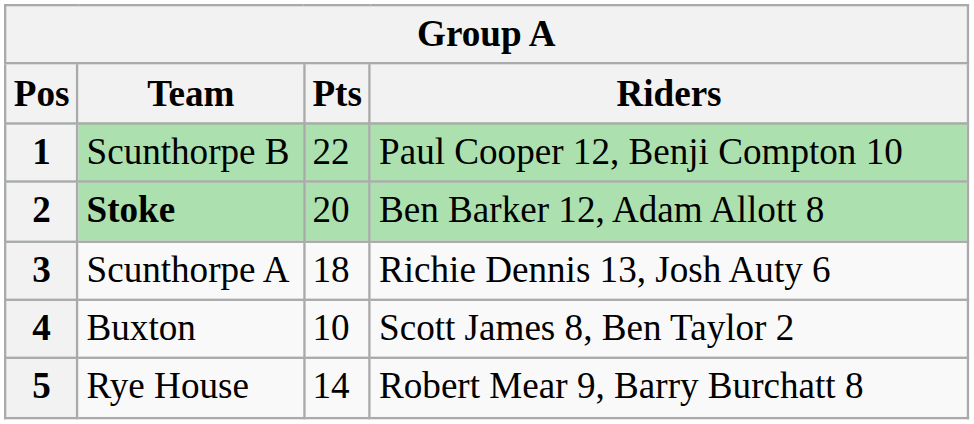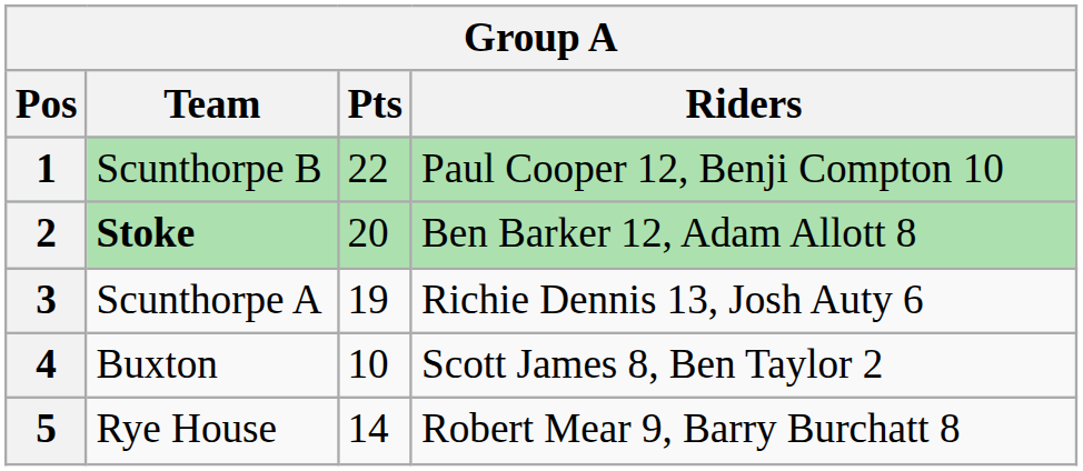 <table class="wikitable">
 <tr>
 <th colspan="4">Group A</th>
 </tr>
 <tr>
 <th width=20>Pos</th>
 <th width=90>Team</th>
 <th width=20>Pts</th>
 <th width=250>Riders</th>
 </tr>
 <tr style="background:#ACE1AF;">
 <th>1</th>
 <td>Scunthorpe B</td>
 <td>22</td>
 <td>Paul Cooper 12, Benji Compton 10</td>
 </tr>
 <tr style="background:#ACE1AF;">
 <th>2</th>
 <td><strong>Stoke</strong></td>
 <td>20</td>
 <td>Ben Barker 12, Adam Allott 8</td>
 </tr>
 <tr>
 <th>3</th>
 <td>Scunthorpe A</td>
-<td>18</td>
+<td>19</td>
 <td>Richie Dennis 13, Josh Auty 6</td>
 </tr>
 <tr>
 <th>4</th>
 <td>Buxton</td>
 <td>10</td>
 <td>Scott James 8, Ben Taylor 2</td>
 </tr>
 <tr>
 <th>5</th>
 <td>Rye House</td>
 <td>14</td>
 <td>Robert Mear 9, Barry Burchatt 8</td>
 </tr>
 </table>
